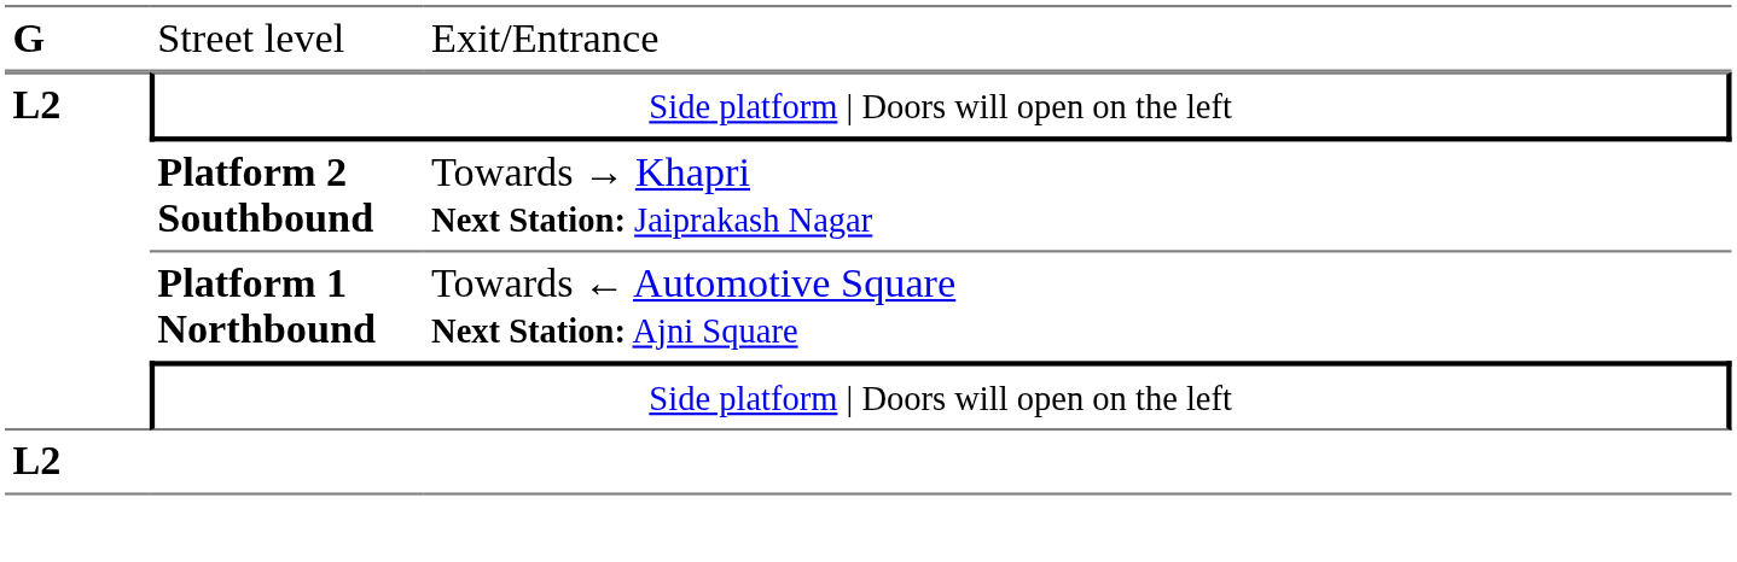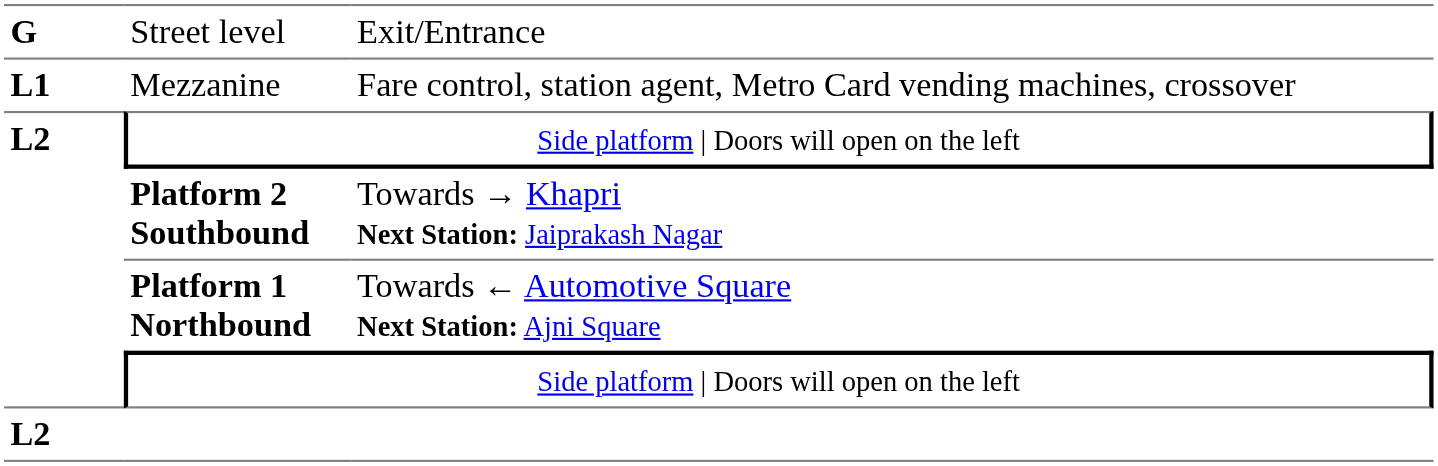 <table table border=0 cellspacing=0 cellpadding=3>
 <tr>
 <td style="border-bottom:solid 1px grey;border-top:solid 1px grey;" width=50 valign=top><strong>G</strong></td>
 <td style="border-top:solid 1px grey;border-bottom:solid 1px grey;" width=100 valign=top>Street level</td>
 <td style="border-top:solid 1px grey;border-bottom:solid 1px grey;" width=500 valign=top>Exit/Entrance</td>
+</tr>
+<tr>
+<td valign=top><strong>L1</strong></td>
+<td valign=top>Mezzanine</td>
+<td valign=top>Fare control, station agent, Metro Card vending machines, crossover<br></td>
 </tr>
 <tr>
 <td style="border-top:solid 1px grey;border-bottom:solid 1px grey;" width=50 rowspan=4 valign=top><strong>L2</strong></td>
 <td style="border-top:solid 1px grey;border-right:solid 2px black;border-left:solid 2px black;border-bottom:solid 2px black;text-align:center;" colspan=2><small><a href='#'>Side platform</a> | Doors will open on the left </small></td>
 </tr>
 <tr>
 <td style="border-bottom:solid 1px grey;" width=100><span><strong>Platform 2</strong><br><strong>Southbound</strong></span></td>
 <td style="border-bottom:solid 1px grey;" width=500>Towards → <a href='#'>Khapri</a><br><small><strong>Next Station:</strong> <a href='#'>Jaiprakash Nagar</a></small></td>
 </tr>
 <tr>
 <td><span><strong>Platform 1</strong><br><strong>Northbound</strong></span></td>
 <td>Towards ← <a href='#'>Automotive Square</a><br><small><strong>Next Station:</strong> <a href='#'>Ajni Square</a></small></td>
 </tr>
 <tr>
 <td style="border-top:solid 2px black;border-right:solid 2px black;border-left:solid 2px black;border-bottom:solid 1px grey;" colspan=2  align=center><small><a href='#'>Side platform</a> | Doors will open on the left </small></td>
 </tr>
 <tr>
 <td style="border-bottom:solid 1px grey;" width=50 rowspan=2 valign=top><strong>L2</strong></td>
 <td style="border-bottom:solid 1px grey;" width=100></td>
 <td style="border-bottom:solid 1px grey;" width=500></td>
 </tr>
 <tr>
 </tr>
 </table>
